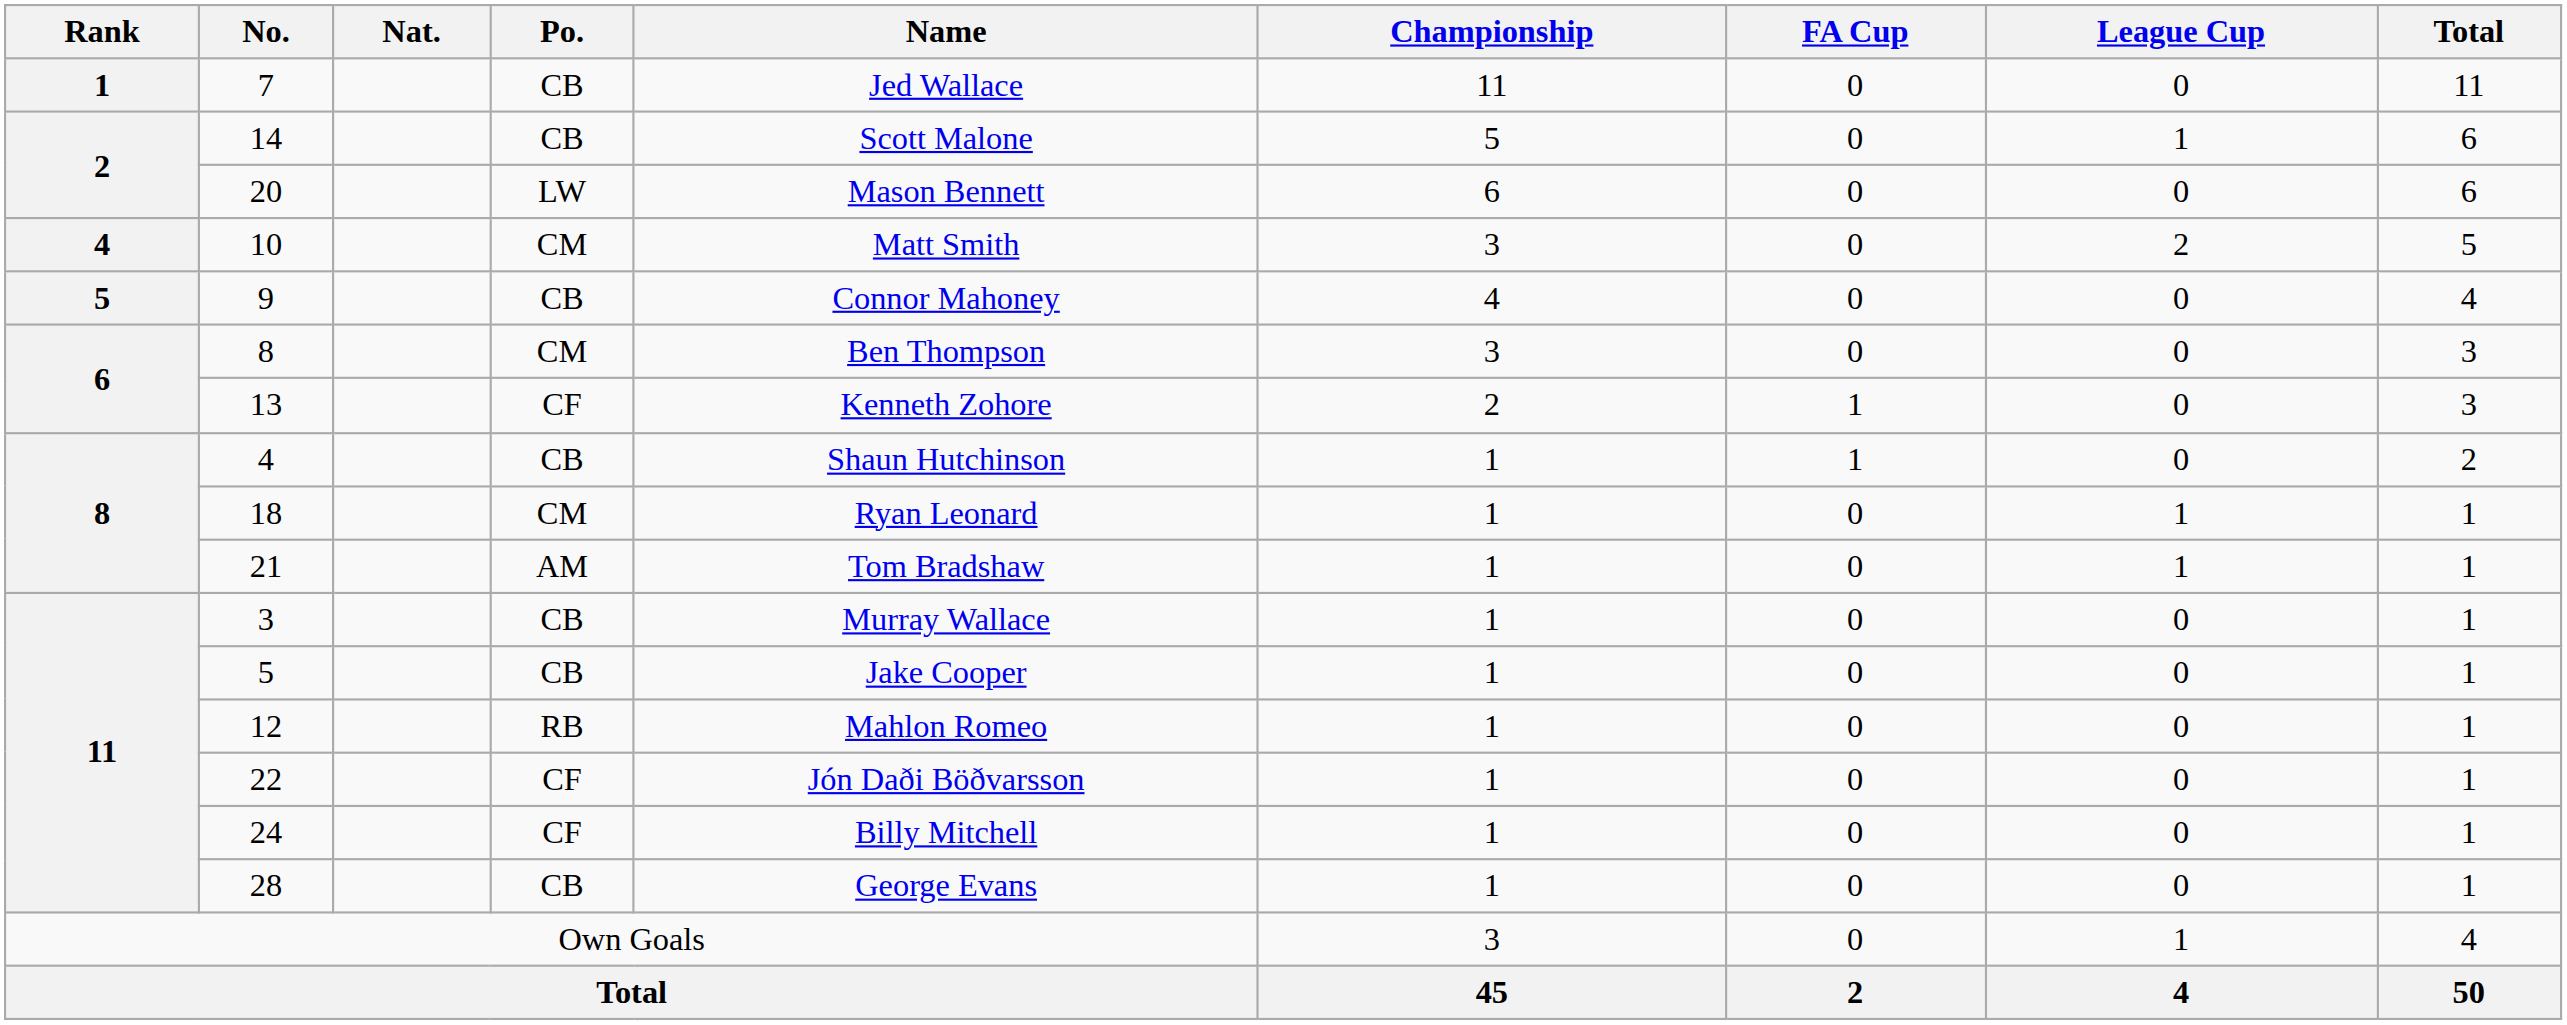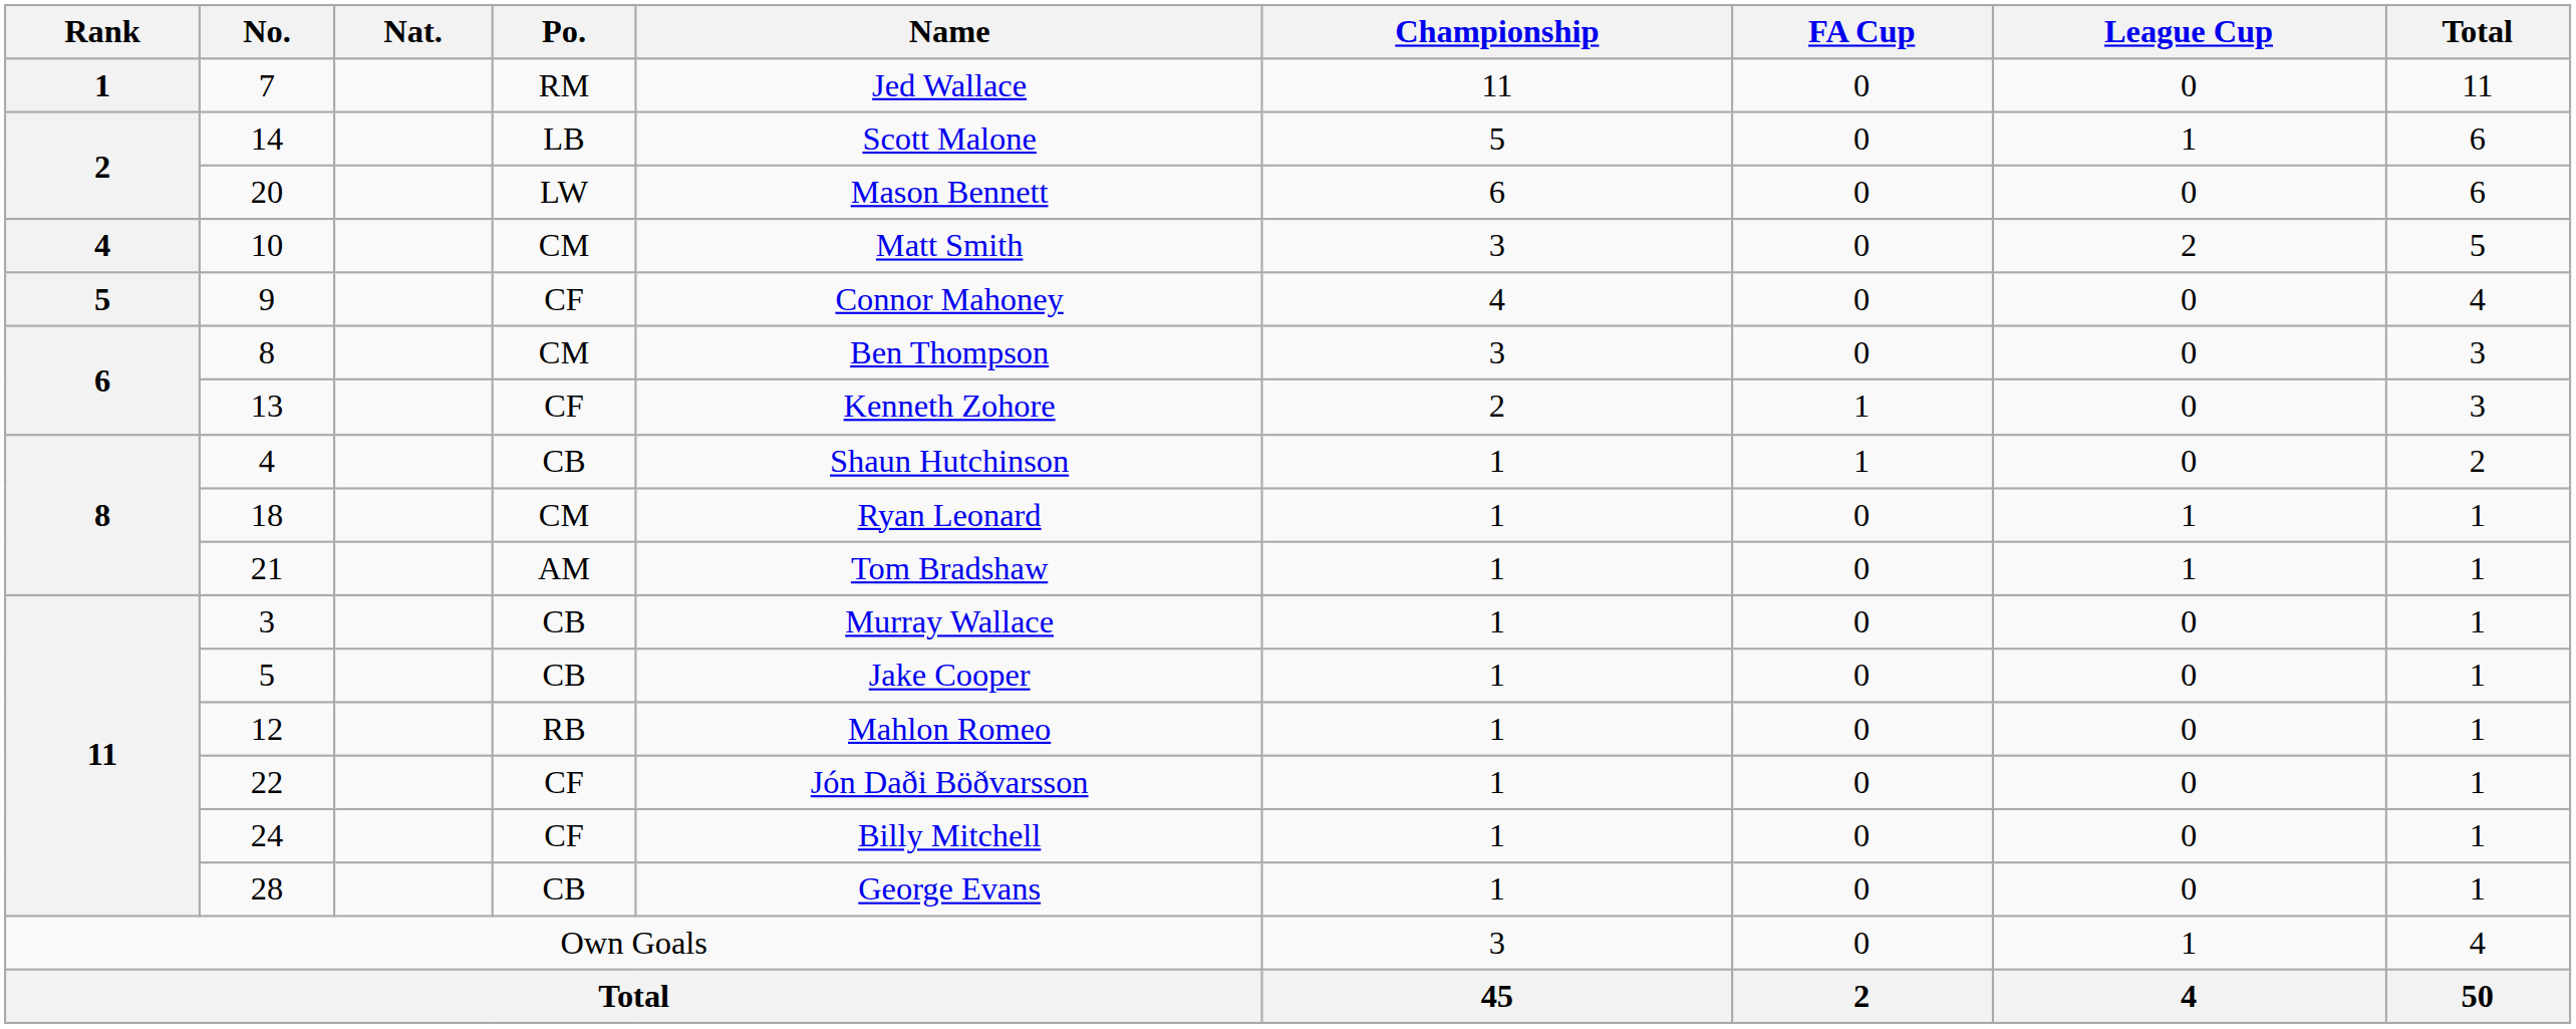 <table class="wikitable" style="text-align:center; font-size:95%; width:95%;">
 <tr>
 <th>Rank</th>
 <th>No.</th>
 <th>Nat.</th>
 <th>Po.</th>
 <th>Name</th>
 <th><a href='#'>Championship</a></th>
 <th><a href='#'>FA Cup</a></th>
 <th><a href='#'>League Cup</a></th>
 <th>Total</th>
 </tr>
 <tr>
 <th rowspan=1>1</th>
 <td>7</td>
 <td></td>
-<td>CB</td>
+<td>RM</td>
 <td><a href='#'>Jed Wallace</a></td>
 <td>11</td>
 <td>0</td>
 <td>0</td>
 <td>11</td>
 </tr>
 <tr>
 <th rowspan=2>2</th>
 <td>14</td>
 <td></td>
-<td>CB</td>
+<td>LB</td>
 <td><a href='#'>Scott Malone</a></td>
 <td>5</td>
 <td>0</td>
 <td>1</td>
 <td>6</td>
 </tr>
 <tr>
 <td>20</td>
 <td></td>
 <td>LW</td>
 <td><a href='#'>Mason Bennett</a></td>
 <td>6</td>
 <td>0</td>
 <td>0</td>
 <td>6</td>
 </tr>
 <tr>
 <th rowspan=1>4</th>
 <td>10</td>
 <td></td>
 <td>CM</td>
 <td><a href='#'>Matt Smith</a></td>
 <td>3</td>
 <td>0</td>
 <td>2</td>
 <td>5</td>
 </tr>
 <tr>
 <th rowspan=1>5</th>
 <td>9</td>
 <td></td>
-<td>CB</td>
+<td>CF</td>
 <td><a href='#'>Connor Mahoney</a></td>
 <td>4</td>
 <td>0</td>
 <td>0</td>
 <td>4</td>
 </tr>
 <tr>
 <th rowspan=2>6</th>
 <td>8</td>
 <td></td>
 <td>CM</td>
 <td><a href='#'>Ben Thompson</a></td>
 <td>3</td>
 <td>0</td>
 <td>0</td>
 <td>3</td>
 </tr>
 <tr>
 <td>13</td>
 <td></td>
 <td>CF</td>
 <td><a href='#'>Kenneth Zohore</a></td>
 <td>2</td>
 <td>1</td>
 <td>0</td>
 <td>3</td>
 </tr>
 <tr>
 <th rowspan=3>8</th>
 <td>4</td>
 <td></td>
 <td>CB</td>
 <td><a href='#'>Shaun Hutchinson</a></td>
 <td>1</td>
 <td>1</td>
 <td>0</td>
 <td>2</td>
 </tr>
 <tr>
 <td>18</td>
 <td></td>
 <td>CM</td>
 <td><a href='#'>Ryan Leonard</a></td>
 <td>1</td>
 <td>0</td>
 <td>1</td>
 <td>1</td>
 </tr>
 <tr>
 <td>21</td>
 <td></td>
 <td>AM</td>
 <td><a href='#'>Tom Bradshaw</a></td>
 <td>1</td>
 <td>0</td>
 <td>1</td>
 <td>1</td>
 </tr>
 <tr>
 <th rowspan=6>11</th>
 <td>3</td>
 <td></td>
 <td>CB</td>
 <td><a href='#'>Murray Wallace</a></td>
 <td>1</td>
 <td>0</td>
 <td>0</td>
 <td>1</td>
 </tr>
 <tr>
 <td>5</td>
 <td></td>
 <td>CB</td>
 <td><a href='#'>Jake Cooper</a></td>
 <td>1</td>
 <td>0</td>
 <td>0</td>
 <td>1</td>
 </tr>
 <tr>
 <td>12</td>
 <td></td>
 <td>RB</td>
 <td><a href='#'>Mahlon Romeo</a></td>
 <td>1</td>
 <td>0</td>
 <td>0</td>
 <td>1</td>
 </tr>
 <tr>
 <td>22</td>
 <td></td>
 <td>CF</td>
 <td><a href='#'>Jón Daði Böðvarsson</a></td>
 <td>1</td>
 <td>0</td>
 <td>0</td>
 <td>1</td>
 </tr>
 <tr>
 <td>24</td>
 <td></td>
 <td>CF</td>
 <td><a href='#'>Billy Mitchell</a></td>
 <td>1</td>
 <td>0</td>
 <td>0</td>
 <td>1</td>
 </tr>
 <tr>
 <td>28</td>
 <td></td>
 <td>CB</td>
 <td><a href='#'>George Evans</a></td>
 <td>1</td>
 <td>0</td>
 <td>0</td>
 <td>1</td>
 </tr>
 <tr>
 <td colspan=5>Own Goals</td>
 <td>3</td>
 <td>0</td>
 <td>1</td>
 <td>4</td>
 </tr>
 <tr>
 <th colspan=5>Total</th>
 <th>45</th>
 <th>2</th>
 <th>4</th>
 <th>50</th>
 </tr>
 </table>
